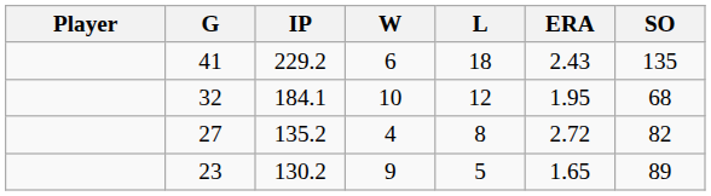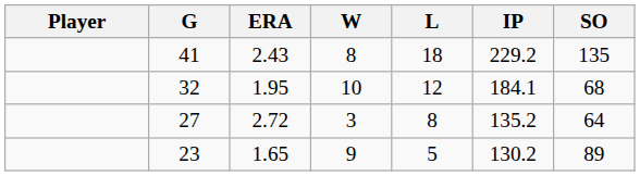 <table class="wikitable sortable">
 <tr>
 <th bgcolor="#DDDDFF" width="16%">Player</th>
 <th bgcolor="#DDDDFF" width="9%">G</th>
-<th bgcolor="#DDDDFF" width="9%">IP</th>
+<th bgcolor="#DDDDFF" width="9%">ERA</th>
 <th bgcolor="#DDDDFF" width="9%">W</th>
 <th bgcolor="#DDDDFF" width="9%">L</th>
-<th bgcolor="#DDDDFF" width="9%">ERA</th>
+<th bgcolor="#DDDDFF" width="9%">IP</th>
 <th bgcolor="#DDDDFF" width="9%">SO</th>
 </tr>
 <tr align="center">
 <td></td>
 <td>41</td>
+<td>2.43</td>
+<td>8</td>
+<td>18</td>
 <td>229.2</td>
-<td>6</td>
-<td>18</td>
-<td>2.43</td>
 <td>135</td>
 </tr>
 <tr align="center">
 <td></td>
 <td>32</td>
-<td>184.1</td>
+<td>1.95</td>
 <td>10</td>
 <td>12</td>
-<td>1.95</td>
+<td>184.1</td>
 <td>68</td>
 </tr>
 <tr align="center">
 <td></td>
 <td>27</td>
+<td>2.72</td>
+<td>3</td>
+<td>8</td>
 <td>135.2</td>
-<td>4</td>
-<td>8</td>
-<td>2.72</td>
-<td>82</td>
+<td>64</td>
 </tr>
 <tr align="center">
 <td></td>
 <td>23</td>
-<td>130.2</td>
+<td>1.65</td>
 <td>9</td>
 <td>5</td>
-<td>1.65</td>
+<td>130.2</td>
 <td>89</td>
 </tr>
 </table>
